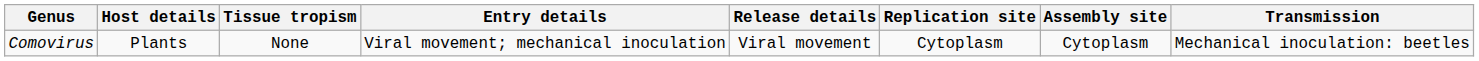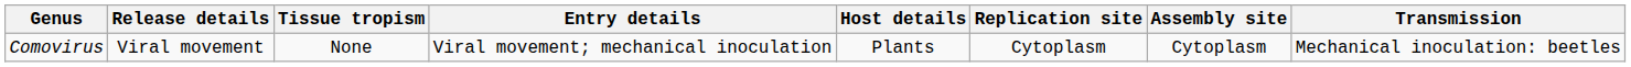 <table class="wikitable sortable" style="text-align:center">
 <tr>
 <th>Genus</th>
-<th>Host details</th>
+<th>Release details</th>
 <th>Tissue tropism</th>
 <th>Entry details</th>
-<th>Release details</th>
+<th>Host details</th>
 <th>Replication site</th>
 <th>Assembly site</th>
 <th>Transmission</th>
 </tr>
 <tr>
 <td><em>Comovirus</em></td>
-<td>Plants</td>
+<td>Viral movement</td>
 <td>None</td>
 <td>Viral movement; mechanical inoculation</td>
-<td>Viral movement</td>
+<td>Plants</td>
 <td>Cytoplasm</td>
 <td>Cytoplasm</td>
 <td>Mechanical inoculation: beetles</td>
 </tr>
 </table>
